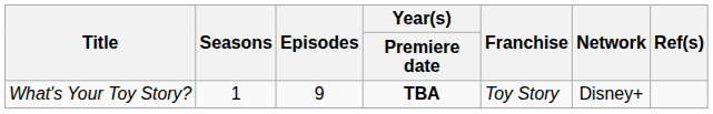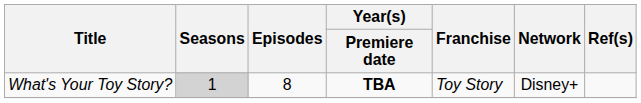 <table class="wikitable sortable">
 <tr>
 <th rowspan="2">Title</th>
 <th rowspan="2">Seasons</th>
 <th rowspan="2">Episodes</th>
 <th colspan="1">Year(s)</th>
 <th rowspan="2">Franchise</th>
 <th rowspan="2">Network</th>
 <th rowspan="2">Ref(s)</th>
 </tr>
 <tr>
 <th width="100">Premiere date</th>
 </tr>
 <tr>
 <td><em>What's Your Toy Story?</em></td>
-<td style="text-align:center;">1</td>
-<td style="text-align:center;">9</td>
+<td style="background: lightgrey; text-align:center;">1</td>
+<td style="text-align:center;">8</td>
 <td style="text-align:center;"><strong>TBA</strong></td>
 <td><em>Toy Story</em></td>
 <td style="text-align:center;">Disney+</td>
 <td style="text-align:center;"></td>
 </tr>
 <tr>
 </tr>
 </table>
